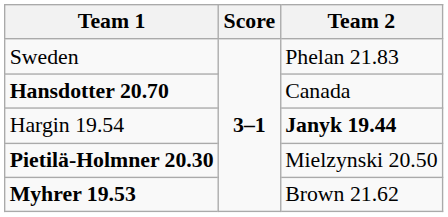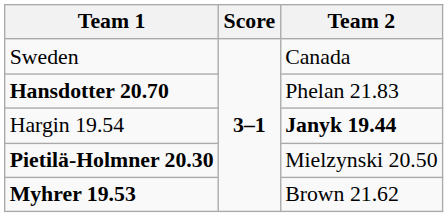 <table class="wikitable">
 <tr>
 <th>Team 1</th>
 <th>Score</th>
 <th>Team 2</th>
 </tr>
 <tr>
 <td> Sweden</td>
 <td rowspan=5 align="center"><strong>3–1</strong></td>
-<td>Phelan 21.83</td>
+<td> Canada</td>
 </tr>
 <tr>
 <td><strong>Hansdotter 20.70</strong></td>
-<td> Canada</td>
+<td>Phelan 21.83</td>
 </tr>
 <tr>
 <td>Hargin 19.54</td>
 <td><strong>Janyk 19.44</strong></td>
 </tr>
 <tr>
 <td><strong>Pietilä-Holmner 20.30</strong></td>
 <td>Mielzynski 20.50</td>
 </tr>
 <tr>
 <td><strong>Myhrer 19.53</strong></td>
 <td>Brown 21.62</td>
 </tr>
 </table>
